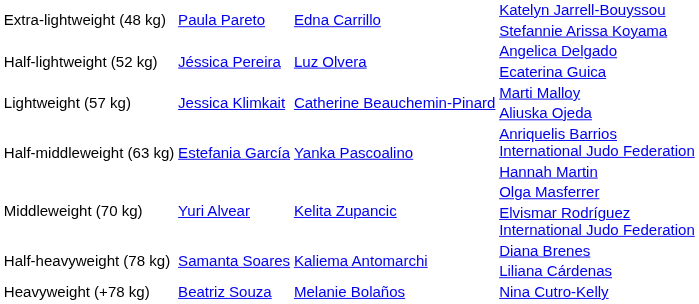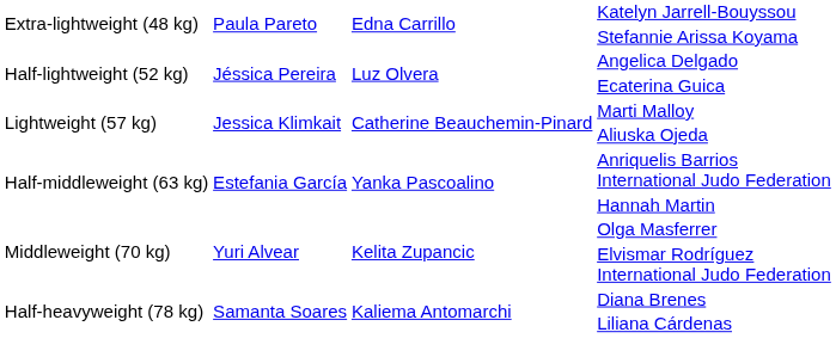 <table>
 <tr>
 <td rowspan=2>Extra-lightweight (48 kg)</td>
 <td rowspan=2><a href='#'>Paula Pareto</a><br></td>
 <td rowspan=2><a href='#'>Edna Carrillo</a><br></td>
 <td><a href='#'>Katelyn Jarrell-Bouyssou</a><br></td>
 </tr>
 <tr>
 <td><a href='#'>Stefannie Arissa Koyama</a><br></td>
 </tr>
 <tr>
 <td rowspan=2>Half-lightweight (52 kg)</td>
 <td rowspan=2><a href='#'>Jéssica Pereira</a><br></td>
 <td rowspan=2><a href='#'>Luz Olvera</a><br></td>
 <td><a href='#'>Angelica Delgado</a><br></td>
 </tr>
 <tr>
 <td><a href='#'>Ecaterina Guica</a><br></td>
 </tr>
 <tr>
 <td rowspan=2>Lightweight (57 kg)</td>
 <td rowspan=2><a href='#'>Jessica Klimkait</a><br></td>
 <td rowspan=2><a href='#'>Catherine Beauchemin-Pinard</a><br></td>
 <td><a href='#'>Marti Malloy</a><br></td>
 </tr>
 <tr>
 <td><a href='#'>Aliuska Ojeda</a><br></td>
 </tr>
 <tr>
 <td rowspan=2>Half-middleweight (63 kg)</td>
 <td rowspan=2><a href='#'>Estefania García</a><br></td>
 <td rowspan=2><a href='#'>Yanka Pascoalino</a><br></td>
 <td><a href='#'>Anriquelis Barrios</a><br> <a href='#'>International Judo Federation</a></td>
 </tr>
 <tr>
 <td><a href='#'>Hannah Martin</a><br></td>
 </tr>
 <tr>
 <td rowspan=2>Middleweight (70 kg)</td>
 <td rowspan=2><a href='#'>Yuri Alvear</a><br></td>
 <td rowspan=2><a href='#'>Kelita Zupancic</a><br></td>
 <td><a href='#'>Olga Masferrer</a><br></td>
 </tr>
 <tr>
 <td><a href='#'>Elvismar Rodríguez</a><br> <a href='#'>International Judo Federation</a></td>
 </tr>
 <tr>
 <td rowspan=2>Half-heavyweight (78 kg)</td>
 <td rowspan=2><a href='#'>Samanta Soares</a><br></td>
 <td rowspan=2><a href='#'>Kaliema Antomarchi</a><br></td>
 <td><a href='#'>Diana Brenes</a><br></td>
 </tr>
 <tr>
 <td><a href='#'>Liliana Cárdenas</a><br></td>
 </tr>
-<tr>
-<td>Heavyweight (+78 kg)</td>
-<td><a href='#'>Beatriz Souza</a><br></td>
-<td><a href='#'>Melanie Bolaños</a><br></td>
-<td><a href='#'>Nina Cutro-Kelly</a><br></td>
-</tr>
 </table>
